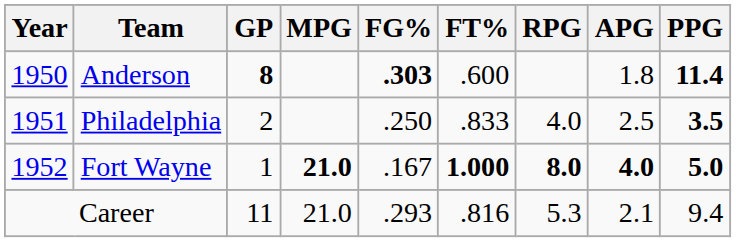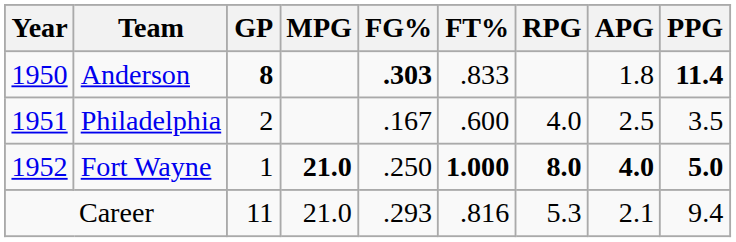 <table class="wikitable sortable" style="font-size:95%; text-align:right;">
 <tr>
 <th>Year</th>
 <th>Team</th>
 <th>GP</th>
 <th>MPG</th>
 <th>FG%</th>
 <th>FT%</th>
 <th>RPG</th>
 <th>APG</th>
 <th>PPG</th>
 </tr>
 <tr>
 <td style="text-align:left;"><a href='#'>1950</a></td>
 <td style="text-align:left;"><a href='#'>Anderson</a></td>
 <td><strong>8</strong></td>
 <td></td>
 <td><strong>.303</strong></td>
-<td>.600</td>
+<td>.833</td>
 <td></td>
 <td>1.8</td>
 <td><strong>11.4</strong></td>
 </tr>
 <tr>
 <td style="text-align:left;"><a href='#'>1951</a></td>
 <td style="text-align:left;"><a href='#'>Philadelphia</a></td>
 <td>2</td>
 <td></td>
-<td>.250</td>
-<td>.833</td>
+<td>.167</td>
+<td>.600</td>
 <td>4.0</td>
 <td>2.5</td>
-<td><strong>3.5</strong></td>
+<td>3.5</td>
 </tr>
 <tr>
 <td style="text-align:left;"><a href='#'>1952</a></td>
 <td style="text-align:left;"><a href='#'>Fort Wayne</a></td>
 <td>1</td>
 <td><strong>21.0</strong></td>
-<td>.167</td>
+<td>.250</td>
 <td><strong>1.000</strong></td>
 <td><strong>8.0</strong></td>
 <td><strong>4.0</strong></td>
 <td><strong>5.0</strong></td>
 </tr>
 <tr>
 <td colspan="2" style="text-align:center;">Career</td>
 <td>11</td>
 <td>21.0</td>
 <td>.293</td>
 <td>.816</td>
 <td>5.3</td>
 <td>2.1</td>
 <td>9.4</td>
 </tr>
 </table>
